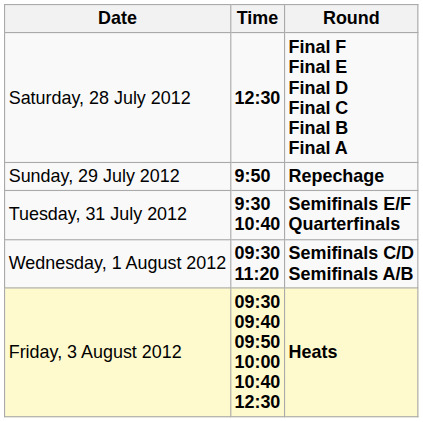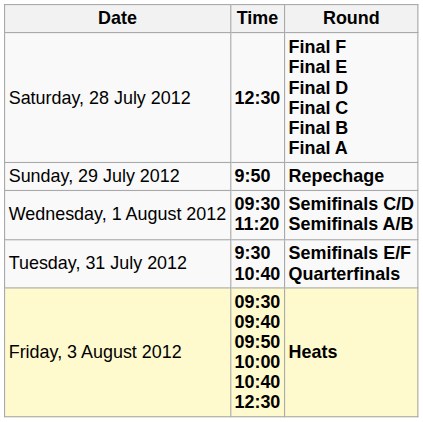 <table class="wikitable">
 <tr>
 <th>Date</th>
 <th>Time</th>
 <th>Round</th>
 </tr>
 <tr>
 <td>Saturday, 28 July 2012</td>
 <td><strong>12:30</strong></td>
 <td><strong>Final F</strong><br><strong>Final E</strong><br><strong>Final D</strong><br><strong>Final C</strong><br><strong>Final B</strong><br><strong>Final A</strong></td>
 </tr>
 <tr>
 <td>Sunday, 29 July 2012</td>
 <td><strong>9:50</strong></td>
 <td><strong>Repechage</strong></td>
 </tr>
 <tr>
+<td>Wednesday, 1 August 2012</td>
+<td><strong>09:30</strong><br><strong>11:20</strong></td>
+<td><strong>Semifinals C/D</strong><br><strong>Semifinals A/B</strong></td>
+</tr>
+<tr>
 <td>Tuesday, 31 July 2012</td>
 <td><strong>9:30</strong><br><strong>10:40</strong></td>
 <td><strong>Semifinals E/F</strong><br><strong>Quarterfinals</strong></td>
-</tr>
-<tr>
-<td>Wednesday, 1 August 2012</td>
-<td><strong>09:30</strong><br><strong>11:20</strong></td>
-<td><strong>Semifinals C/D</strong><br><strong>Semifinals A/B</strong></td>
 </tr>
 <tr style=background:lemonchiffon>
 <td>Friday, 3 August 2012</td>
 <td><strong>09:30</strong><br><strong>09:40</strong><br><strong>09:50</strong><br><strong>10:00</strong><br><strong>10:40</strong><br><strong>12:30</strong></td>
 <td><strong>Heats</strong></td>
 </tr>
 </table>
